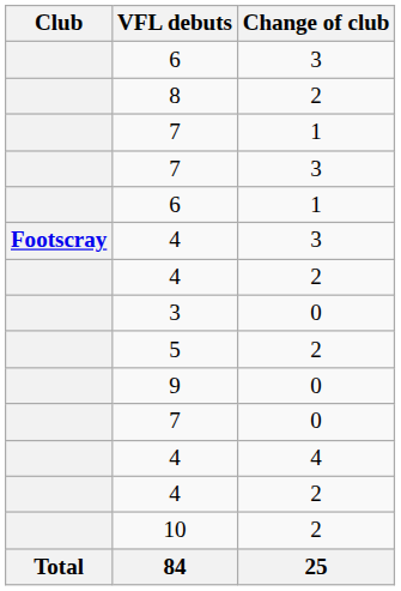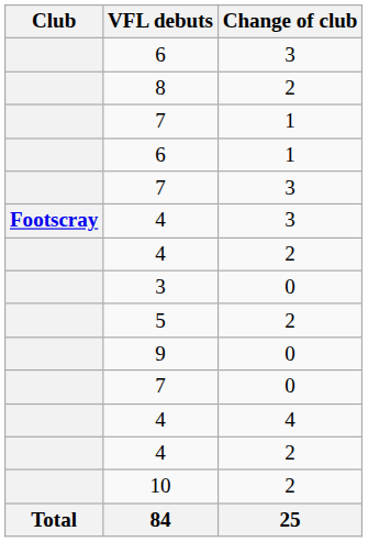 <table class="wikitable plainrowheaders sortable" style="text-align:center;">
 <tr>
 <th scope="col">Club</th>
 <th scope="col">VFL debuts</th>
 <th scope="col">Change of club</th>
 </tr>
 <tr>
 <th scope="row"></th>
 <td>6</td>
 <td>3</td>
 </tr>
 <tr>
 <th scope="row"></th>
 <td>8</td>
 <td>2</td>
 </tr>
 <tr>
 <th scope="row"></th>
 <td>7</td>
 <td>1</td>
 </tr>
 <tr>
 <th scope="row"></th>
-<td>7</td>
-<td>3</td>
+<td>6</td>
+<td>1</td>
 </tr>
 <tr>
 <th scope="row"></th>
-<td>6</td>
-<td>1</td>
+<td>7</td>
+<td>3</td>
 </tr>
 <tr>
 <th scope="row"><a href='#'>Footscray</a></th>
 <td>4</td>
 <td>3</td>
 </tr>
 <tr>
 <th scope="row"></th>
 <td>4</td>
 <td>2</td>
 </tr>
 <tr>
 <th scope="row"></th>
 <td>3</td>
 <td>0</td>
 </tr>
 <tr>
 <th scope="row"></th>
 <td>5</td>
 <td>2</td>
 </tr>
 <tr>
 <th scope="row"></th>
 <td>9</td>
 <td>0</td>
 </tr>
 <tr>
 <th scope="row"></th>
 <td>7</td>
 <td>0</td>
 </tr>
 <tr>
 <th scope="row"></th>
 <td>4</td>
 <td>4</td>
 </tr>
 <tr>
 <th scope="row"></th>
 <td>4</td>
 <td>2</td>
 </tr>
 <tr>
 <th scope="row"></th>
 <td>10</td>
 <td>2</td>
 </tr>
 <tr class="sortbottom">
 <th>Total</th>
 <th>84</th>
 <th>25</th>
 </tr>
 </table>
